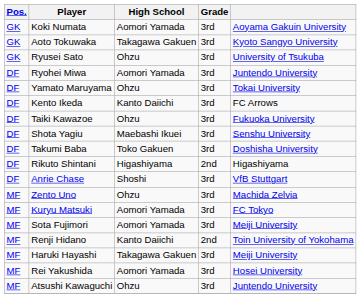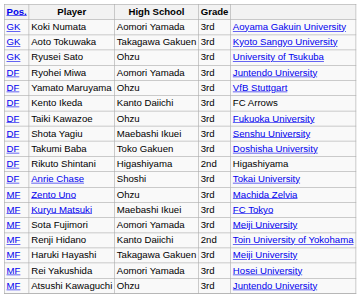 <table class = "wikitable" style = "text-align:left">
 <tr>
 <th><a href='#'>Pos.</a></th>
 <th>Player</th>
 <th>High School</th>
 <th>Grade</th>
 <th></th>
 </tr>
 <tr>
 <td><a href='#'>GK</a></td>
 <td>Koki Numata</td>
 <td>Aomori Yamada</td>
 <td>3rd</td>
 <td><a href='#'>Aoyama Gakuin University</a></td>
 </tr>
 <tr>
 <td><a href='#'>GK</a></td>
 <td>Aoto Tokuwaka</td>
 <td>Takagawa Gakuen</td>
 <td>3rd</td>
 <td><a href='#'>Kyoto Sangyo University</a></td>
 </tr>
 <tr>
 <td><a href='#'>GK</a></td>
 <td>Ryusei Sato</td>
 <td>Ohzu</td>
 <td>3rd</td>
 <td><a href='#'>University of Tsukuba</a></td>
 </tr>
 <tr>
 <td><a href='#'>DF</a></td>
 <td>Ryohei Miwa</td>
 <td>Aomori Yamada</td>
 <td>3rd</td>
 <td><a href='#'>Juntendo University</a></td>
 </tr>
 <tr>
 <td><a href='#'>DF</a></td>
 <td>Yamato Maruyama</td>
 <td>Ohzu</td>
 <td>3rd</td>
-<td><a href='#'>Tokai University</a></td>
+<td> <a href='#'>VfB Stuttgart</a></td>
 </tr>
 <tr>
 <td><a href='#'>DF</a></td>
 <td>Kento Ikeda</td>
 <td>Kanto Daiichi</td>
 <td>3rd</td>
 <td>FC Arrows</td>
 </tr>
 <tr>
 <td><a href='#'>DF</a></td>
 <td>Taiki Kawazoe</td>
 <td>Ohzu</td>
 <td>3rd</td>
 <td><a href='#'>Fukuoka University</a></td>
 </tr>
 <tr>
 <td><a href='#'>DF</a></td>
 <td>Shota Yagiu</td>
 <td>Maebashi Ikuei</td>
 <td>3rd</td>
 <td><a href='#'>Senshu University</a></td>
 </tr>
 <tr>
 <td><a href='#'>DF</a></td>
 <td>Takumi Baba</td>
 <td>Toko Gakuen</td>
 <td>3rd</td>
 <td><a href='#'>Doshisha University</a></td>
 </tr>
 <tr>
 <td><a href='#'>DF</a></td>
 <td>Rikuto Shintani</td>
 <td>Higashiyama</td>
 <td>2nd</td>
 <td>Higashiyama</td>
 </tr>
 <tr>
 <td><a href='#'>DF</a></td>
 <td><a href='#'>Anrie Chase</a></td>
 <td>Shoshi</td>
 <td>3rd</td>
-<td> <a href='#'>VfB Stuttgart</a></td>
+<td><a href='#'>Tokai University</a></td>
 </tr>
 <tr>
 <td><a href='#'>MF</a></td>
 <td><a href='#'>Zento Uno</a></td>
 <td>Ohzu</td>
 <td>3rd</td>
 <td><a href='#'>Machida Zelvia</a></td>
 </tr>
 <tr>
 <td><a href='#'>MF</a></td>
 <td><a href='#'>Kuryu Matsuki</a></td>
-<td>Aomori Yamada</td>
+<td>Maebashi Ikuei</td>
 <td>3rd</td>
 <td><a href='#'>FC Tokyo</a></td>
 </tr>
 <tr>
 <td><a href='#'>MF</a></td>
 <td>Sota Fujimori</td>
 <td>Aomori Yamada</td>
 <td>3rd</td>
 <td><a href='#'>Meiji University</a></td>
 </tr>
 <tr>
 <td><a href='#'>MF</a></td>
 <td>Renji Hidano</td>
 <td>Kanto Daiichi</td>
 <td>2nd</td>
 <td><a href='#'>Toin University of Yokohama</a></td>
 </tr>
 <tr>
 <td><a href='#'>MF</a></td>
 <td>Haruki Hayashi</td>
 <td>Takagawa Gakuen</td>
 <td>3rd</td>
 <td><a href='#'>Meiji University</a></td>
 </tr>
 <tr>
 <td><a href='#'>MF</a></td>
 <td>Rei Yakushida</td>
 <td>Aomori Yamada</td>
 <td>3rd</td>
 <td><a href='#'>Hosei University</a></td>
 </tr>
 <tr>
 <td><a href='#'>MF</a></td>
 <td>Atsushi Kawaguchi</td>
 <td>Ohzu</td>
 <td>3rd</td>
 <td><a href='#'>Juntendo University</a></td>
 </tr>
 <tr>
 </tr>
 </table>
